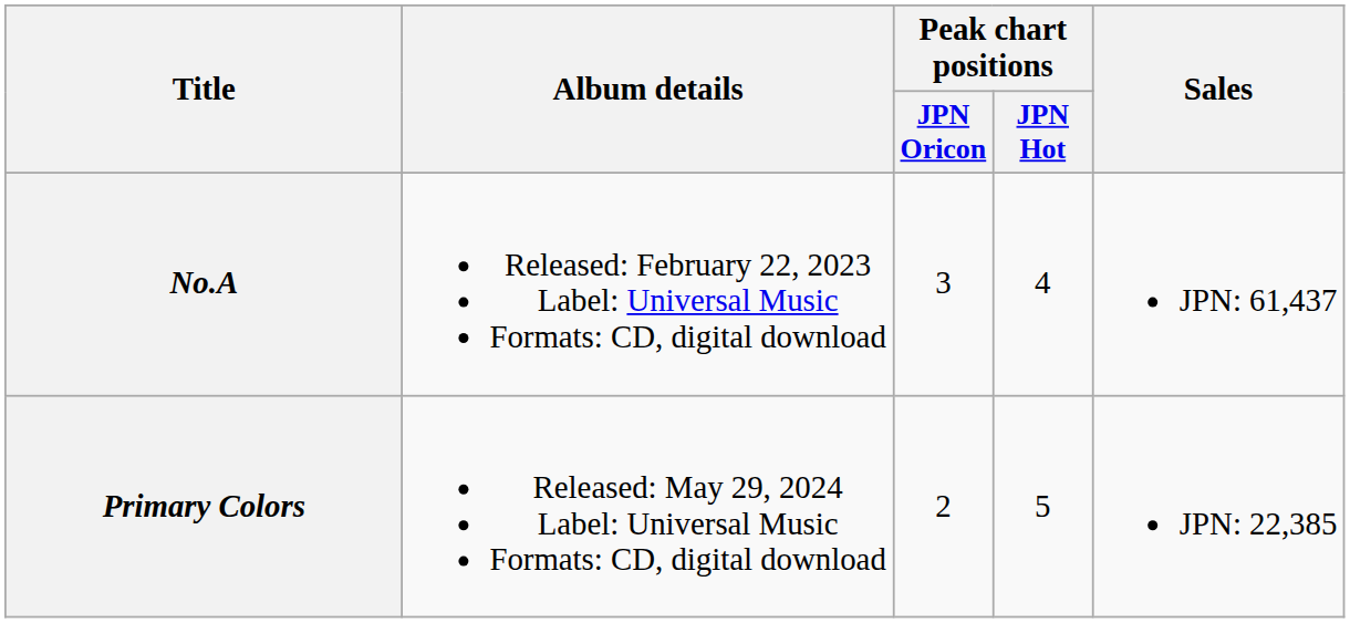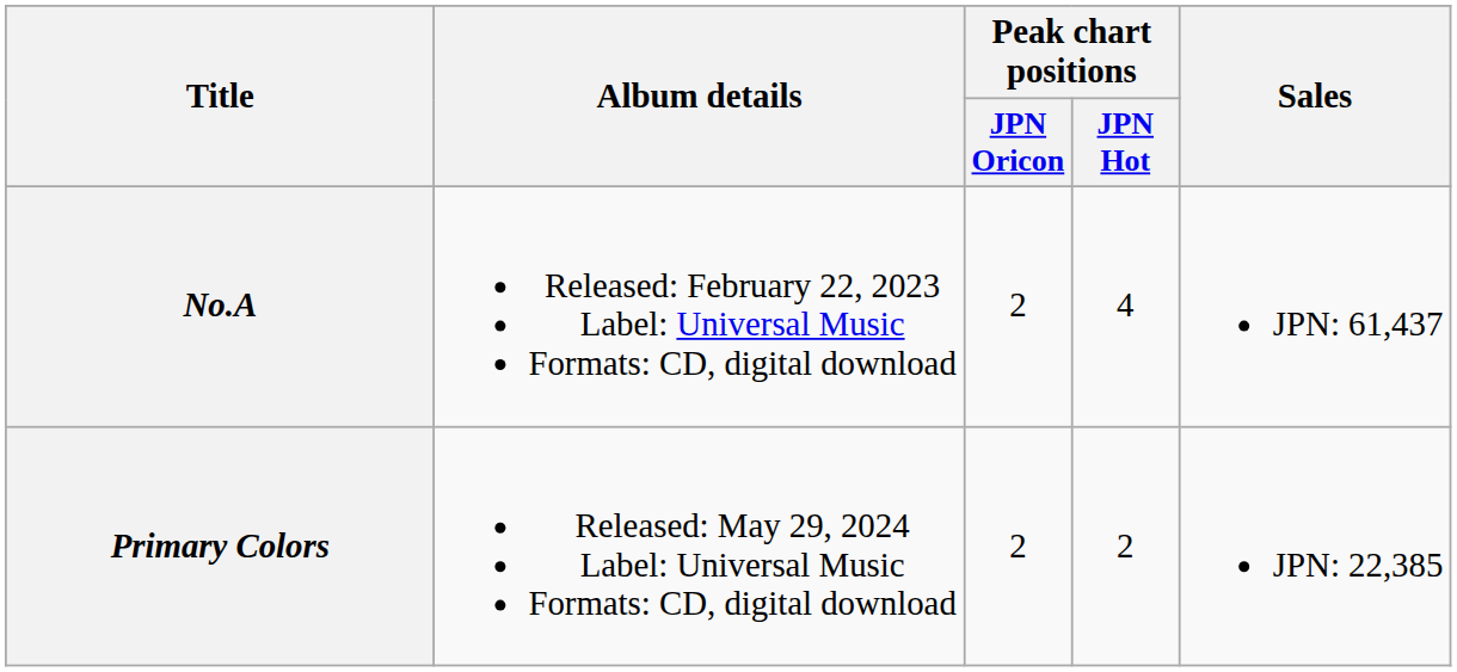 <table class="wikitable plainrowheaders" style="text-align:center;">
 <tr>
 <th scope="col" rowspan="2" style="width:12em;">Title</th>
 <th scope="col" rowspan="2">Album details</th>
 <th scope="col" colspan="2">Peak chart positions</th>
 <th scope="col" rowspan="2">Sales</th>
 </tr>
 <tr>
 <th scope="col" style="width:3em;font-size:90%;"><a href='#'>JPN<br>Oricon</a><br></th>
 <th scope="col" style="width:3em;font-size:90%;"><a href='#'>JPN<br>Hot</a><br></th>
 </tr>
 <tr>
 <th scope="row"><em>No.A</em></th>
 <td><br><ul><li>Released: February 22, 2023</li><li>Label: <a href='#'>Universal Music</a></li><li>Formats: CD, digital download</li></ul></td>
-<td>3</td>
+<td>2</td>
 <td>4</td>
 <td><br><ul><li>JPN: 61,437</li></ul></td>
 </tr>
 <tr>
 <th scope="row"><em>Primary Colors</em></th>
 <td><br><ul><li>Released: May 29, 2024</li><li>Label: Universal Music</li><li>Formats: CD, digital download</li></ul></td>
 <td>2</td>
-<td>5</td>
+<td>2</td>
 <td><br><ul><li>JPN: 22,385</li></ul></td>
 </tr>
 </table>
